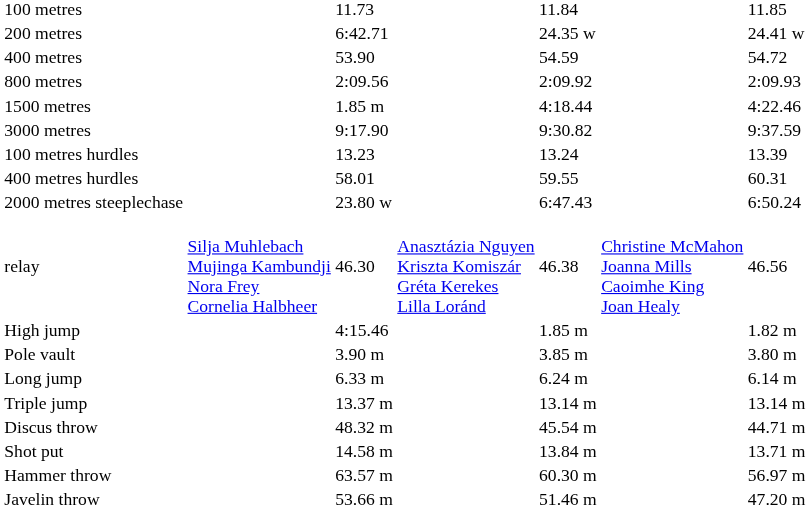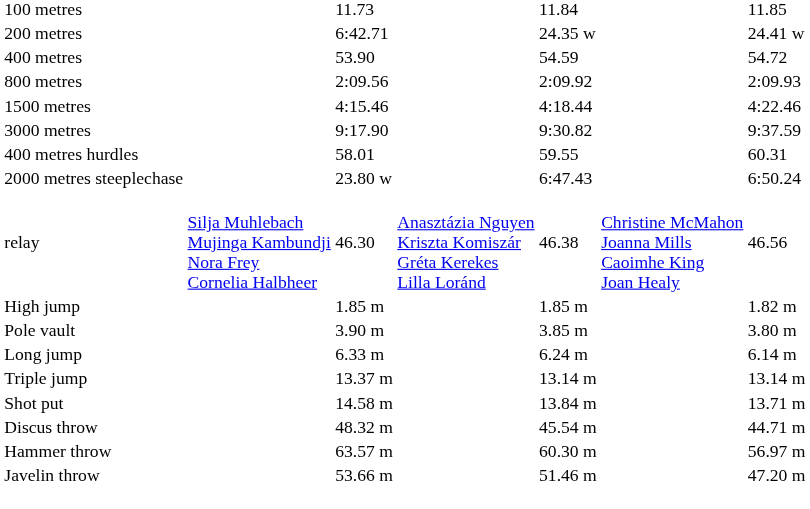 <table>
 <tr>
 <td>100 metres</td>
 <td></td>
 <td>11.73</td>
 <td></td>
 <td>11.84</td>
 <td></td>
 <td>11.85</td>
 </tr>
 <tr>
 <td>200 metres</td>
 <td></td>
 <td>6:42.71</td>
 <td></td>
 <td>24.35 w</td>
 <td></td>
 <td>24.41 w</td>
 </tr>
 <tr>
 <td>400 metres</td>
 <td></td>
 <td>53.90</td>
 <td></td>
 <td>54.59</td>
 <td></td>
 <td>54.72</td>
 </tr>
 <tr>
 <td>800 metres</td>
 <td></td>
 <td>2:09.56</td>
 <td></td>
 <td>2:09.92</td>
 <td></td>
 <td>2:09.93</td>
 </tr>
 <tr>
 <td>1500 metres</td>
 <td></td>
-<td>1.85 m</td>
+<td>4:15.46</td>
 <td></td>
 <td>4:18.44</td>
 <td></td>
 <td>4:22.46</td>
 </tr>
 <tr>
 <td>3000 metres</td>
 <td></td>
 <td>9:17.90</td>
 <td></td>
 <td>9:30.82</td>
 <td></td>
 <td>9:37.59</td>
-</tr>
-<tr>
-<td>100 metres hurdles</td>
-<td></td>
-<td>13.23</td>
-<td></td>
-<td>13.24</td>
-<td></td>
-<td>13.39</td>
 </tr>
 <tr>
 <td>400 metres hurdles</td>
 <td></td>
 <td>58.01</td>
 <td></td>
 <td>59.55</td>
 <td></td>
 <td>60.31</td>
 </tr>
 <tr>
 <td>2000 metres steeplechase</td>
 <td></td>
 <td>23.80 w</td>
 <td></td>
 <td>6:47.43</td>
 <td></td>
 <td>6:50.24</td>
 </tr>
 <tr>
 <td> relay</td>
 <td><br><a href='#'>Silja Muhlebach</a><br><a href='#'>Mujinga Kambundji</a><br><a href='#'>Nora Frey</a><br><a href='#'>Cornelia Halbheer</a></td>
 <td>46.30</td>
 <td><br><a href='#'>Anasztázia Nguyen</a><br><a href='#'>Kriszta Komiszár</a><br><a href='#'>Gréta Kerekes</a><br><a href='#'>Lilla Loránd</a></td>
 <td>46.38</td>
 <td><br><a href='#'>Christine McMahon</a><br><a href='#'>Joanna Mills</a><br><a href='#'>Caoimhe King</a><br><a href='#'>Joan Healy</a></td>
 <td>46.56</td>
 </tr>
 <tr>
 <td>High jump</td>
 <td></td>
-<td>4:15.46</td>
+<td>1.85 m</td>
 <td></td>
 <td>1.85 m</td>
 <td></td>
 <td>1.82 m</td>
 </tr>
 <tr>
 <td>Pole vault</td>
 <td></td>
 <td>3.90 m</td>
 <td></td>
 <td>3.85 m</td>
 <td></td>
 <td>3.80 m</td>
 </tr>
 <tr>
 <td>Long jump</td>
 <td></td>
 <td>6.33 m</td>
 <td></td>
 <td>6.24 m</td>
 <td></td>
 <td>6.14 m</td>
 </tr>
 <tr>
 <td>Triple jump</td>
 <td></td>
 <td>13.37 m</td>
 <td></td>
 <td>13.14 m</td>
 <td></td>
 <td>13.14 m</td>
 </tr>
 <tr>
+<td>Shot put</td>
+<td></td>
+<td>14.58 m</td>
+<td></td>
+<td>13.84 m</td>
+<td></td>
+<td>13.71 m</td>
+</tr>
+<tr>
 <td>Discus throw</td>
 <td></td>
 <td>48.32 m</td>
 <td></td>
 <td>45.54 m</td>
 <td></td>
 <td>44.71 m</td>
-</tr>
-<tr>
-<td>Shot put</td>
-<td></td>
-<td>14.58 m</td>
-<td></td>
-<td>13.84 m</td>
-<td></td>
-<td>13.71 m</td>
 </tr>
 <tr>
 <td>Hammer throw</td>
 <td></td>
 <td>63.57 m</td>
 <td></td>
 <td>60.30 m</td>
 <td></td>
 <td>56.97 m</td>
 </tr>
 <tr>
 <td>Javelin throw</td>
 <td></td>
 <td>53.66 m</td>
 <td></td>
 <td>51.46 m</td>
 <td></td>
 <td>47.20 m</td>
 </tr>
 </table>
